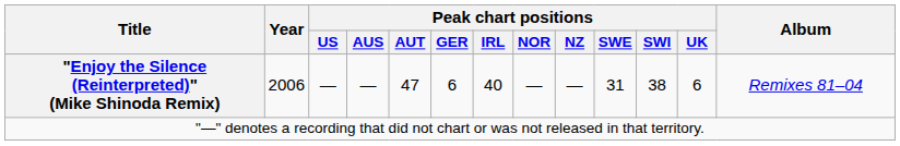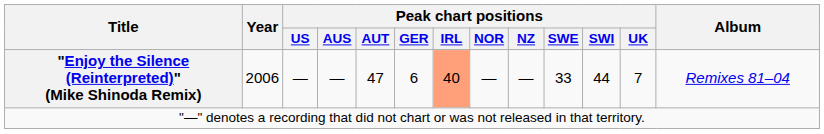 <table class="wikitable plainrowheaders" style="text-align:center;">
 <tr>
 <th scope="col" rowspan="2" style="width:19em;">Title</th>
 <th scope="col" rowspan="2">Year</th>
 <th scope="col" colspan="10">Peak chart positions</th>
 <th scope="col" rowspan="2" style="width:13.5em;">Album</th>
 </tr>
 <tr>
 <th scope="col" style="width:2.5em;font-size:90%;"><a href='#'>US</a><br></th>
 <th scope="col" style="width:2.5em;font-size:90%;"><a href='#'>AUS</a><br></th>
 <th scope="col" style="width:2.5em;font-size:90%;"><a href='#'>AUT</a><br></th>
 <th scope="col" style="width:2.5em;font-size:90%;"><a href='#'>GER</a><br></th>
 <th scope="col" style="width:2.5em;font-size:90%;"><a href='#'>IRL</a><br></th>
 <th scope="col" style="width:2.5em;font-size:90%;"><a href='#'>NOR</a><br></th>
 <th scope="col" style="width:2.5em;font-size:90%;"><a href='#'>NZ</a><br></th>
 <th scope="col" style="width:2.5em;font-size:90%;"><a href='#'>SWE</a><br></th>
 <th scope="col" style="width:2.5em;font-size:90%;"><a href='#'>SWI</a><br></th>
 <th scope="col" style="width:2.5em;font-size:90%;"><a href='#'>UK</a><br></th>
 </tr>
 <tr>
 <th scope="row">"<a href='#'>Enjoy the Silence (Reinterpreted)</a>"<br><span>(Mike Shinoda Remix)</span></th>
 <td>2006</td>
 <td>—</td>
 <td>—</td>
 <td>47</td>
 <td>6</td>
-<td>40</td>
+<td style="background: lightsalmon;">40</td>
 <td>—</td>
 <td>—</td>
-<td>31</td>
-<td>38</td>
-<td>6</td>
+<td>33</td>
+<td>44</td>
+<td>7</td>
 <td><em><a href='#'>Remixes 81–04</a></em></td>
 </tr>
 <tr>
 <td colspan="13" style="font-size:90%">"—" denotes a recording that did not chart or was not released in that territory.</td>
 </tr>
 </table>
